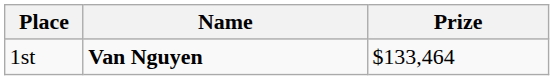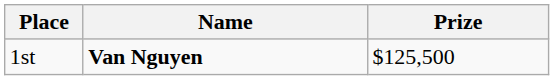 <table class="wikitable">
 <tr>
 <th width="50">Place</th>
 <th width="200">Name</th>
 <th width="125">Prize</th>
 </tr>
 <tr>
 <td>1st</td>
 <td><strong>Van Nguyen</strong></td>
-<td>$133,464</td>
+<td>$125,500</td>
 </tr>
 </table>
